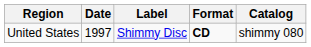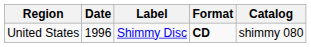 <table class="wikitable">
 <tr>
 <th>Region</th>
 <th>Date</th>
 <th>Label</th>
 <th>Format</th>
 <th>Catalog</th>
 </tr>
 <tr>
 <td>United States</td>
-<td>1997</td>
+<td>1996</td>
 <td><a href='#'>Shimmy Disc</a></td>
 <td><strong>CD</strong></td>
 <td>shimmy 080</td>
 </tr>
 </table>
